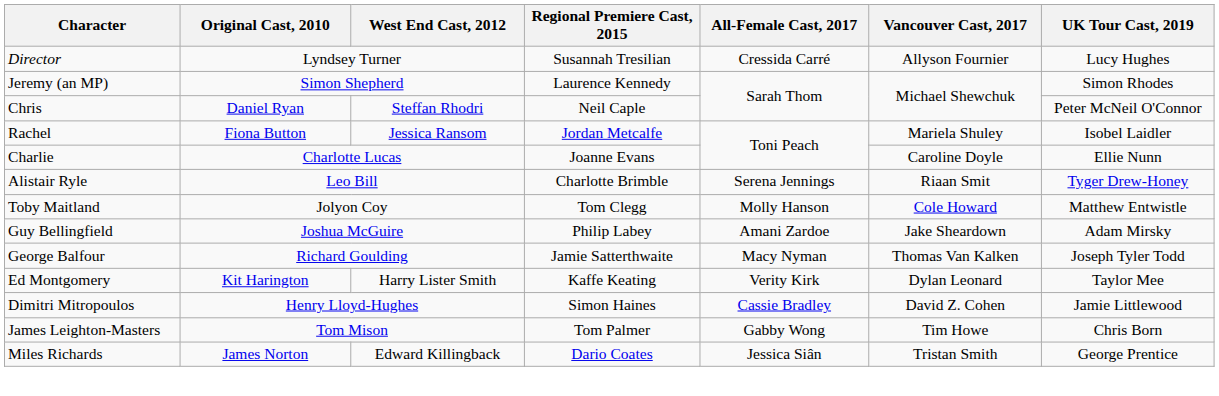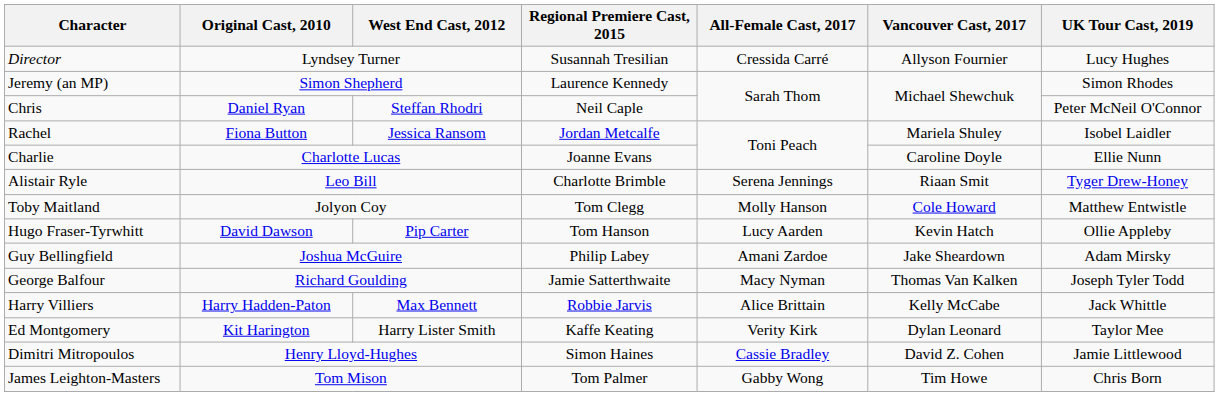 <table class="wikitable">
 <tr>
 <th scope="col" width="200">Character</th>
 <th scope="col" width="200">Original Cast, 2010</th>
 <th scope="col" width="200">West End Cast, 2012</th>
 <th scope="col" width="200">Regional Premiere Cast, 2015</th>
 <th scope="col" width="200">All-Female Cast, 2017</th>
 <th scope="col" width="200">Vancouver Cast, 2017</th>
 <th scope="col" width="200">UK Tour Cast, 2019</th>
 </tr>
 <tr>
 <td><em>Director</em></td>
 <td colspan=2 align="center">Lyndsey Turner</td>
 <td align="center">Susannah Tresilian</td>
 <td align="center">Cressida Carré</td>
 <td align="center">Allyson Fournier</td>
 <td align="center">Lucy Hughes</td>
 </tr>
 <tr>
 <td>Jeremy (an MP)</td>
 <td colspan=2 align="center"><a href='#'>Simon Shepherd</a></td>
 <td align="center">Laurence Kennedy</td>
 <td rowspan=2 align="center">Sarah Thom</td>
 <td rowspan=2 align="center">Michael Shewchuk</td>
 <td align="center">Simon Rhodes</td>
 </tr>
 <tr>
 <td>Chris</td>
 <td align="center"><a href='#'>Daniel Ryan</a></td>
 <td align="center"><a href='#'>Steffan Rhodri</a></td>
 <td align="center">Neil Caple</td>
 <td align="center">Peter McNeil O'Connor</td>
 </tr>
 <tr>
 <td>Rachel</td>
 <td align="center"><a href='#'>Fiona Button</a></td>
 <td align="center"><a href='#'>Jessica Ransom</a></td>
 <td align="center"><a href='#'>Jordan Metcalfe</a></td>
 <td rowspan=2 align="center">Toni Peach</td>
 <td align="center">Mariela Shuley</td>
 <td align="center">Isobel Laidler</td>
 </tr>
 <tr>
 <td>Charlie</td>
 <td colspan=2 align="center"><a href='#'>Charlotte Lucas</a></td>
 <td align="center">Joanne Evans</td>
 <td align="center">Caroline Doyle</td>
 <td align="center">Ellie Nunn</td>
 </tr>
 <tr>
 <td>Alistair Ryle</td>
 <td colspan=2 align="center"><a href='#'>Leo Bill</a></td>
 <td align="center">Charlotte Brimble</td>
 <td align="center">Serena Jennings</td>
 <td align="center">Riaan Smit</td>
 <td align="center"><a href='#'>Tyger Drew-Honey</a></td>
 </tr>
 <tr>
 <td>Toby Maitland</td>
 <td colspan=2 align="center">Jolyon Coy</td>
 <td align="center">Tom Clegg</td>
 <td align="center">Molly Hanson</td>
 <td align="center"><a href='#'>Cole Howard</a></td>
 <td align="center">Matthew Entwistle</td>
 </tr>
 <tr>
+<td>Hugo Fraser-Tyrwhitt</td>
+<td align="center"><a href='#'>David Dawson</a></td>
+<td align="center"><a href='#'>Pip Carter</a></td>
+<td align="center">Tom Hanson</td>
+<td align="center">Lucy Aarden</td>
+<td align="center">Kevin Hatch</td>
+<td align="center">Ollie Appleby</td>
+</tr>
+<tr>
 <td>Guy Bellingfield</td>
 <td colspan=2 align="center"><a href='#'>Joshua McGuire</a></td>
 <td align="center">Philip Labey</td>
 <td align="center">Amani Zardoe</td>
 <td align="center">Jake Sheardown</td>
 <td align="center">Adam Mirsky</td>
 </tr>
 <tr>
 <td>George Balfour</td>
 <td colspan=2 align="center"><a href='#'>Richard Goulding</a></td>
 <td align="center">Jamie Satterthwaite</td>
 <td align="center">Macy Nyman</td>
 <td align="center">Thomas Van Kalken</td>
 <td align="center">Joseph Tyler Todd</td>
+</tr>
+<tr>
+<td>Harry Villiers</td>
+<td align="center"><a href='#'>Harry Hadden-Paton</a></td>
+<td align="center"><a href='#'>Max Bennett</a></td>
+<td align="center"><a href='#'>Robbie Jarvis</a></td>
+<td align="center">Alice Brittain</td>
+<td align="center">Kelly McCabe</td>
+<td align="center">Jack Whittle</td>
 </tr>
 <tr>
 <td>Ed Montgomery</td>
 <td align="center"><a href='#'>Kit Harington</a></td>
 <td align="center">Harry Lister Smith</td>
 <td align="center">Kaffe Keating</td>
 <td align="center">Verity Kirk</td>
 <td align="center">Dylan Leonard</td>
 <td align="center">Taylor Mee</td>
 </tr>
 <tr>
 <td>Dimitri Mitropoulos</td>
 <td colspan=2 align="center"><a href='#'>Henry Lloyd-Hughes</a></td>
 <td align="center">Simon Haines</td>
 <td align="center"><a href='#'>Cassie Bradley</a></td>
 <td align="center">David Z. Cohen</td>
 <td align="center">Jamie Littlewood</td>
 </tr>
 <tr>
 <td>James Leighton-Masters</td>
 <td colspan=2 align="center"><a href='#'>Tom Mison</a></td>
 <td align="center">Tom Palmer</td>
 <td align="center">Gabby Wong</td>
 <td align="center">Tim Howe</td>
 <td align="center">Chris Born</td>
 </tr>
-<tr>
-<td>Miles Richards</td>
-<td align="center"><a href='#'>James Norton</a></td>
-<td align="center">Edward Killingback</td>
-<td align="center"><a href='#'>Dario Coates</a></td>
-<td align="center">Jessica Siân</td>
-<td align="center">Tristan Smith</td>
-<td align="center">George Prentice</td>
-</tr>
 </table>
